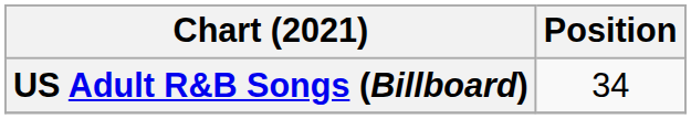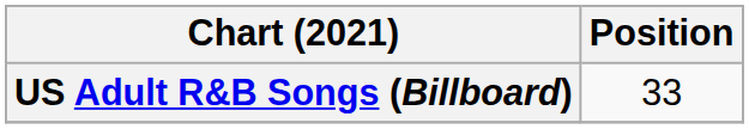 <table class="wikitable sortable plainrowheaders" style="text-align:center">
 <tr>
 <th scope="col">Chart (2021)</th>
 <th scope="col">Position</th>
 </tr>
 <tr>
 <th scope="row">US <a href='#'>Adult R&B Songs</a> (<em>Billboard</em>)</th>
-<td>34</td>
+<td>33</td>
 </tr>
 <tr>
 </tr>
 </table>
